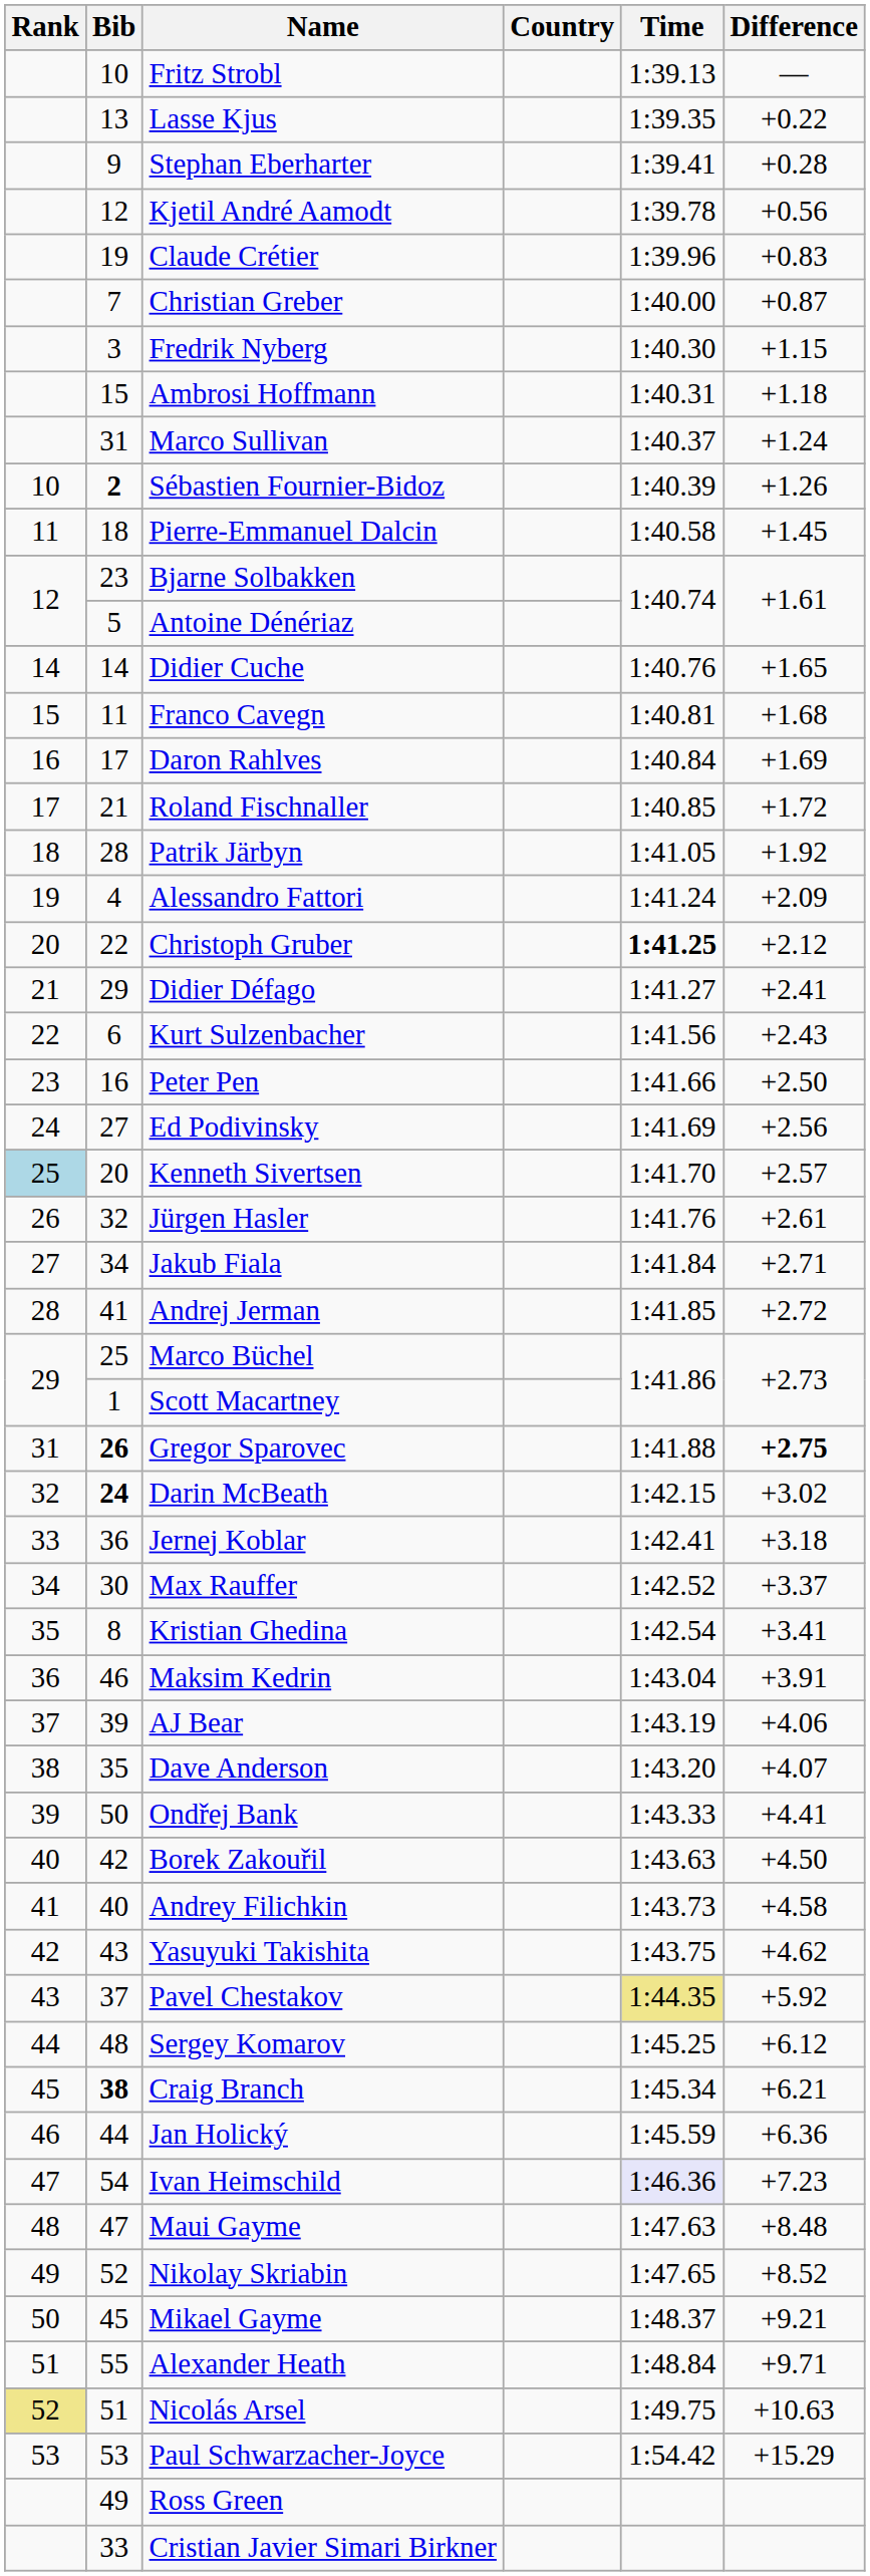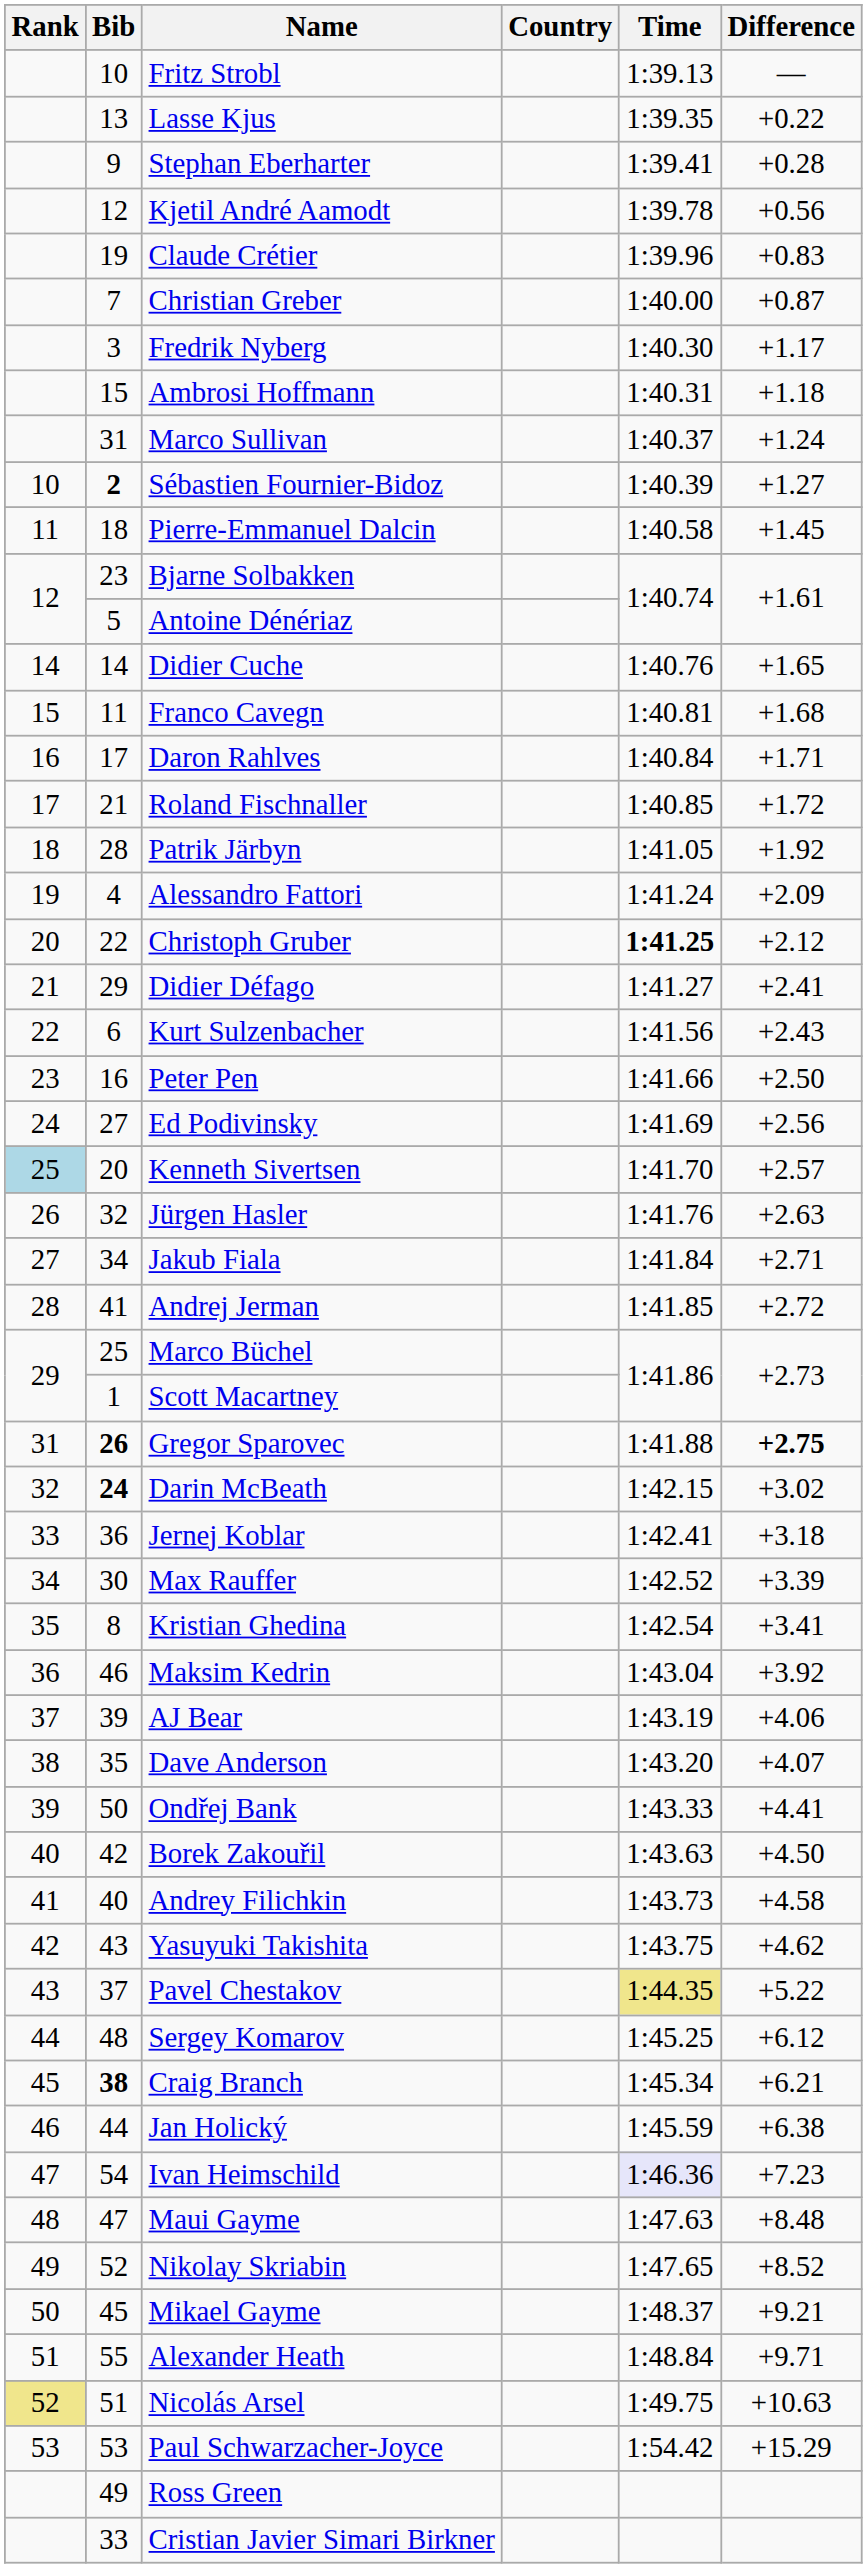 <table class="wikitable sortable" style="text-align:center">
 <tr>
 <th>Rank</th>
 <th>Bib</th>
 <th>Name</th>
 <th>Country</th>
 <th>Time</th>
 <th>Difference</th>
 </tr>
 <tr>
 <td></td>
 <td>10</td>
 <td align=left><a href='#'>Fritz Strobl</a></td>
 <td align=left></td>
 <td>1:39.13</td>
 <td>—</td>
 </tr>
 <tr>
 <td></td>
 <td>13</td>
 <td align=left><a href='#'>Lasse Kjus</a></td>
 <td align=left></td>
 <td>1:39.35</td>
 <td>+0.22</td>
 </tr>
 <tr>
 <td></td>
 <td>9</td>
 <td align=left><a href='#'>Stephan Eberharter</a></td>
 <td align=left></td>
 <td>1:39.41</td>
 <td>+0.28</td>
 </tr>
 <tr>
 <td></td>
 <td>12</td>
 <td align=left><a href='#'>Kjetil André Aamodt</a></td>
 <td align=left></td>
 <td>1:39.78</td>
 <td>+0.56</td>
 </tr>
 <tr>
 <td></td>
 <td>19</td>
 <td align=left><a href='#'>Claude Crétier</a></td>
 <td align=left></td>
 <td>1:39.96</td>
 <td>+0.83</td>
 </tr>
 <tr>
 <td></td>
 <td>7</td>
 <td align=left><a href='#'>Christian Greber</a></td>
 <td align=left></td>
 <td>1:40.00</td>
 <td>+0.87</td>
 </tr>
 <tr>
 <td></td>
 <td>3</td>
 <td align=left><a href='#'>Fredrik Nyberg</a></td>
 <td align=left></td>
 <td>1:40.30</td>
-<td>+1.15</td>
+<td>+1.17</td>
 </tr>
 <tr>
 <td></td>
 <td>15</td>
 <td align=left><a href='#'>Ambrosi Hoffmann</a></td>
 <td align=left></td>
 <td>1:40.31</td>
 <td>+1.18</td>
 </tr>
 <tr>
 <td></td>
 <td>31</td>
 <td align=left><a href='#'>Marco Sullivan</a></td>
 <td align=left></td>
 <td>1:40.37</td>
 <td>+1.24</td>
 </tr>
 <tr>
 <td>10</td>
 <td><strong>2</strong></td>
 <td align=left><a href='#'>Sébastien Fournier-Bidoz</a></td>
 <td align=left></td>
 <td>1:40.39</td>
-<td>+1.26</td>
+<td>+1.27</td>
 </tr>
 <tr>
 <td>11</td>
 <td>18</td>
 <td align=left><a href='#'>Pierre-Emmanuel Dalcin</a></td>
 <td align=left></td>
 <td>1:40.58</td>
 <td>+1.45</td>
 </tr>
 <tr>
 <td rowspan=2>12</td>
 <td>23</td>
 <td align=left><a href='#'>Bjarne Solbakken</a></td>
 <td align=left></td>
 <td rowspan=2>1:40.74</td>
 <td rowspan=2>+1.61</td>
 </tr>
 <tr>
 <td>5</td>
 <td align=left><a href='#'>Antoine Dénériaz</a></td>
 <td align=left></td>
 </tr>
 <tr>
 <td>14</td>
 <td>14</td>
 <td align=left><a href='#'>Didier Cuche</a></td>
 <td align=left></td>
 <td>1:40.76</td>
 <td>+1.65</td>
 </tr>
 <tr>
 <td>15</td>
 <td>11</td>
 <td align=left><a href='#'>Franco Cavegn</a></td>
 <td align=left></td>
 <td>1:40.81</td>
 <td>+1.68</td>
 </tr>
 <tr>
 <td>16</td>
 <td>17</td>
 <td align=left><a href='#'>Daron Rahlves</a></td>
 <td align=left></td>
 <td>1:40.84</td>
-<td>+1.69</td>
+<td>+1.71</td>
 </tr>
 <tr>
 <td>17</td>
 <td>21</td>
 <td align=left><a href='#'>Roland Fischnaller</a></td>
 <td align=left></td>
 <td>1:40.85</td>
 <td>+1.72</td>
 </tr>
 <tr>
 <td>18</td>
 <td>28</td>
 <td align=left><a href='#'>Patrik Järbyn</a></td>
 <td align=left></td>
 <td>1:41.05</td>
 <td>+1.92</td>
 </tr>
 <tr>
 <td>19</td>
 <td>4</td>
 <td align=left><a href='#'>Alessandro Fattori</a></td>
 <td align=left></td>
 <td>1:41.24</td>
 <td>+2.09</td>
 </tr>
 <tr>
 <td>20</td>
 <td>22</td>
 <td align=left><a href='#'>Christoph Gruber</a></td>
 <td align=left></td>
 <td><strong>1:41.25</strong></td>
 <td>+2.12</td>
 </tr>
 <tr>
 <td>21</td>
 <td>29</td>
 <td align=left><a href='#'>Didier Défago</a></td>
 <td align=left></td>
 <td>1:41.27</td>
 <td>+2.41</td>
 </tr>
 <tr>
 <td>22</td>
 <td>6</td>
 <td align=left><a href='#'>Kurt Sulzenbacher</a></td>
 <td align=left></td>
 <td>1:41.56</td>
 <td>+2.43</td>
 </tr>
 <tr>
 <td>23</td>
 <td>16</td>
 <td align=left><a href='#'>Peter Pen</a></td>
 <td align=left></td>
 <td>1:41.66</td>
 <td>+2.50</td>
 </tr>
 <tr>
 <td>24</td>
 <td>27</td>
 <td align=left><a href='#'>Ed Podivinsky</a></td>
 <td align=left></td>
 <td>1:41.69</td>
 <td>+2.56</td>
 </tr>
 <tr>
 <td style="background: lightblue;">25</td>
 <td>20</td>
 <td align=left><a href='#'>Kenneth Sivertsen</a></td>
 <td align=left></td>
 <td>1:41.70</td>
 <td>+2.57</td>
 </tr>
 <tr>
 <td>26</td>
 <td>32</td>
 <td align=left><a href='#'>Jürgen Hasler</a></td>
 <td align=left></td>
 <td>1:41.76</td>
-<td>+2.61</td>
+<td>+2.63</td>
 </tr>
 <tr>
 <td>27</td>
 <td>34</td>
 <td align=left><a href='#'>Jakub Fiala</a></td>
 <td align=left></td>
 <td>1:41.84</td>
 <td>+2.71</td>
 </tr>
 <tr>
 <td>28</td>
 <td>41</td>
 <td align=left><a href='#'>Andrej Jerman</a></td>
 <td align=left></td>
 <td>1:41.85</td>
 <td>+2.72</td>
 </tr>
 <tr>
 <td rowspan=2>29</td>
 <td>25</td>
 <td align=left><a href='#'>Marco Büchel</a></td>
 <td align=left></td>
 <td rowspan=2>1:41.86</td>
 <td rowspan=2>+2.73</td>
 </tr>
 <tr>
 <td>1</td>
 <td align=left><a href='#'>Scott Macartney</a></td>
 <td align=left></td>
 </tr>
 <tr>
 <td>31</td>
 <td><strong>26</strong></td>
 <td align=left><a href='#'>Gregor Sparovec</a></td>
 <td align=left></td>
 <td>1:41.88</td>
 <td><strong>+2.75</strong></td>
 </tr>
 <tr>
 <td>32</td>
 <td><strong>24</strong></td>
 <td align=left><a href='#'>Darin McBeath</a></td>
 <td align=left></td>
 <td>1:42.15</td>
 <td>+3.02</td>
 </tr>
 <tr>
 <td>33</td>
 <td>36</td>
 <td align=left><a href='#'>Jernej Koblar</a></td>
 <td align=left></td>
 <td>1:42.41</td>
 <td>+3.18</td>
 </tr>
 <tr>
 <td>34</td>
 <td>30</td>
 <td align=left><a href='#'>Max Rauffer</a></td>
 <td align=left></td>
 <td>1:42.52</td>
-<td>+3.37</td>
+<td>+3.39</td>
 </tr>
 <tr>
 <td>35</td>
 <td>8</td>
 <td align=left><a href='#'>Kristian Ghedina</a></td>
 <td align=left></td>
 <td>1:42.54</td>
 <td>+3.41</td>
 </tr>
 <tr>
 <td>36</td>
 <td>46</td>
 <td align=left><a href='#'>Maksim Kedrin</a></td>
 <td align=left></td>
 <td>1:43.04</td>
-<td>+3.91</td>
+<td>+3.92</td>
 </tr>
 <tr>
 <td>37</td>
 <td>39</td>
 <td align=left><a href='#'>AJ Bear</a></td>
 <td align=left></td>
 <td>1:43.19</td>
 <td>+4.06</td>
 </tr>
 <tr>
 <td>38</td>
 <td>35</td>
 <td align=left><a href='#'>Dave Anderson</a></td>
 <td align=left></td>
 <td>1:43.20</td>
 <td>+4.07</td>
 </tr>
 <tr>
 <td>39</td>
 <td>50</td>
 <td align=left><a href='#'>Ondřej Bank</a></td>
 <td align=left></td>
 <td>1:43.33</td>
 <td>+4.41</td>
 </tr>
 <tr>
 <td>40</td>
 <td>42</td>
 <td align=left><a href='#'>Borek Zakouřil</a></td>
 <td align=left></td>
 <td>1:43.63</td>
 <td>+4.50</td>
 </tr>
 <tr>
 <td>41</td>
 <td>40</td>
 <td align=left><a href='#'>Andrey Filichkin</a></td>
 <td align=left></td>
 <td>1:43.73</td>
 <td>+4.58</td>
 </tr>
 <tr>
 <td>42</td>
 <td>43</td>
 <td align=left><a href='#'>Yasuyuki Takishita</a></td>
 <td align=left></td>
 <td>1:43.75</td>
 <td>+4.62</td>
 </tr>
 <tr>
 <td>43</td>
 <td>37</td>
 <td align=left><a href='#'>Pavel Chestakov</a></td>
 <td align=left></td>
 <td style="background: khaki;">1:44.35</td>
-<td>+5.92</td>
+<td>+5.22</td>
 </tr>
 <tr>
 <td>44</td>
 <td>48</td>
 <td align=left><a href='#'>Sergey Komarov</a></td>
 <td align=left></td>
 <td>1:45.25</td>
 <td>+6.12</td>
 </tr>
 <tr>
 <td>45</td>
 <td><strong>38</strong></td>
 <td align=left><a href='#'>Craig Branch</a></td>
 <td align=left></td>
 <td>1:45.34</td>
 <td>+6.21</td>
 </tr>
 <tr>
 <td>46</td>
 <td>44</td>
 <td align=left><a href='#'>Jan Holický</a></td>
 <td align=left></td>
 <td>1:45.59</td>
-<td>+6.36</td>
+<td>+6.38</td>
 </tr>
 <tr>
 <td>47</td>
 <td>54</td>
 <td align=left><a href='#'>Ivan Heimschild</a></td>
 <td align=left></td>
 <td style="background: lavender;">1:46.36</td>
 <td>+7.23</td>
 </tr>
 <tr>
 <td>48</td>
 <td>47</td>
 <td align=left><a href='#'>Maui Gayme</a></td>
 <td align=left></td>
 <td>1:47.63</td>
 <td>+8.48</td>
 </tr>
 <tr>
 <td>49</td>
 <td>52</td>
 <td align=left><a href='#'>Nikolay Skriabin</a></td>
 <td align=left></td>
 <td>1:47.65</td>
 <td>+8.52</td>
 </tr>
 <tr>
 <td>50</td>
 <td>45</td>
 <td align=left><a href='#'>Mikael Gayme</a></td>
 <td align=left></td>
 <td>1:48.37</td>
 <td>+9.21</td>
 </tr>
 <tr>
 <td>51</td>
 <td>55</td>
 <td align=left><a href='#'>Alexander Heath</a></td>
 <td align=left></td>
 <td>1:48.84</td>
 <td>+9.71</td>
 </tr>
 <tr>
 <td style="background: khaki;">52</td>
 <td>51</td>
 <td align=left><a href='#'>Nicolás Arsel</a></td>
 <td align=left></td>
 <td>1:49.75</td>
 <td>+10.63</td>
 </tr>
 <tr>
 <td>53</td>
 <td>53</td>
 <td align=left><a href='#'>Paul Schwarzacher-Joyce</a></td>
 <td align=left></td>
 <td>1:54.42</td>
 <td>+15.29</td>
 </tr>
 <tr>
 <td></td>
 <td>49</td>
 <td align=left><a href='#'>Ross Green</a></td>
 <td align=left></td>
 <td></td>
 <td></td>
 </tr>
 <tr>
 <td></td>
 <td>33</td>
 <td align=left><a href='#'>Cristian Javier Simari Birkner</a></td>
 <td align=left></td>
 <td></td>
 <td></td>
 </tr>
 </table>
